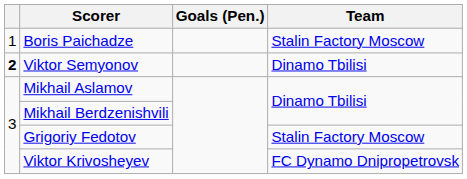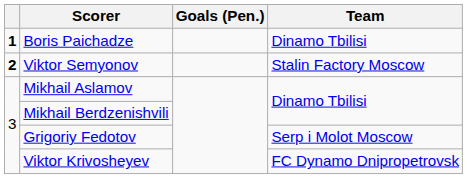 <table class="wikitable">
 <tr>
 <th></th>
 <th>Scorer</th>
 <th>Goals (Pen.)</th>
 <th>Team</th>
 </tr>
 <tr>
-<td>1</td>
+<td><strong>1</strong></td>
 <td><a href='#'>Boris Paichadze</a></td>
 <td></td>
-<td><a href='#'>Stalin Factory Moscow</a></td>
+<td><a href='#'>Dinamo Tbilisi</a></td>
 </tr>
 <tr>
 <td><strong>2</strong></td>
 <td><a href='#'>Viktor Semyonov</a></td>
 <td></td>
-<td><a href='#'>Dinamo Tbilisi</a></td>
+<td><a href='#'>Stalin Factory Moscow</a></td>
 </tr>
 <tr>
 <td rowspan="4">3</td>
 <td><a href='#'>Mikhail Aslamov</a></td>
 <td rowspan="4"></td>
 <td rowspan="2"><a href='#'>Dinamo Tbilisi</a></td>
 </tr>
 <tr>
 <td><a href='#'>Mikhail Berdzenishvili</a></td>
 </tr>
 <tr>
 <td><a href='#'>Grigoriy Fedotov</a></td>
-<td><a href='#'>Stalin Factory Moscow</a></td>
+<td><a href='#'>Serp i Molot Moscow</a></td>
 </tr>
 <tr>
 <td><a href='#'>Viktor Krivosheyev</a></td>
 <td><a href='#'>FC Dynamo Dnipropetrovsk</a></td>
 </tr>
 </table>
